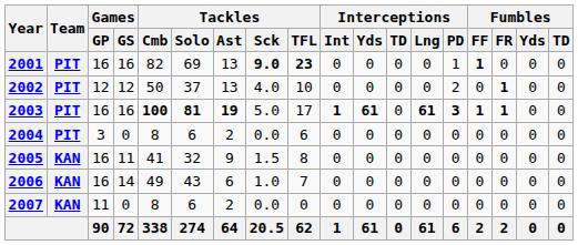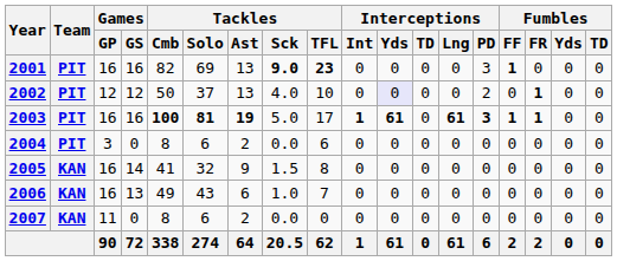 <table class="wikitable" style="text-align:center">
 <tr>
 <th rowspan="2">Year</th>
 <th rowspan="2">Team</th>
 <th colspan="2">Games</th>
 <th colspan="5">Tackles</th>
 <th colspan="5">Interceptions</th>
 <th colspan="4">Fumbles</th>
 </tr>
 <tr>
 <th>GP</th>
 <th>GS</th>
 <th>Cmb</th>
 <th>Solo</th>
 <th>Ast</th>
 <th>Sck</th>
 <th>TFL</th>
 <th>Int</th>
 <th>Yds</th>
 <th>TD</th>
 <th>Lng</th>
 <th>PD</th>
 <th>FF</th>
 <th>FR</th>
 <th>Yds</th>
 <th>TD</th>
 </tr>
 <tr>
 <th><a href='#'>2001</a></th>
 <th><a href='#'>PIT</a></th>
 <td>16</td>
 <td>16</td>
 <td>82</td>
 <td>69</td>
 <td>13</td>
 <td><strong>9.0</strong></td>
 <td><strong>23</strong></td>
 <td>0</td>
 <td>0</td>
 <td>0</td>
 <td>0</td>
-<td>1</td>
+<td>3</td>
 <td><strong>1</strong></td>
 <td>0</td>
 <td>0</td>
 <td>0</td>
 </tr>
 <tr>
 <th><a href='#'>2002</a></th>
 <th><a href='#'>PIT</a></th>
 <td>12</td>
 <td>12</td>
 <td>50</td>
 <td>37</td>
 <td>13</td>
 <td>4.0</td>
 <td>10</td>
 <td>0</td>
-<td>0</td>
+<td style="background: lavender;">0</td>
 <td>0</td>
 <td>0</td>
 <td>2</td>
 <td>0</td>
 <td><strong>1</strong></td>
 <td>0</td>
 <td>0</td>
 </tr>
 <tr>
 <th><a href='#'>2003</a></th>
 <th><a href='#'>PIT</a></th>
 <td>16</td>
 <td>16</td>
 <td><strong>100</strong></td>
 <td><strong>81</strong></td>
 <td><strong>19</strong></td>
 <td>5.0</td>
 <td>17</td>
 <td><strong>1</strong></td>
 <td><strong>61</strong></td>
 <td>0</td>
 <td><strong>61</strong></td>
 <td><strong>3</strong></td>
 <td><strong>1</strong></td>
 <td><strong>1</strong></td>
 <td>0</td>
 <td>0</td>
 </tr>
 <tr>
 <th><a href='#'>2004</a></th>
 <th><a href='#'>PIT</a></th>
 <td>3</td>
 <td>0</td>
 <td>8</td>
 <td>6</td>
 <td>2</td>
 <td>0.0</td>
 <td>6</td>
 <td>0</td>
 <td>0</td>
 <td>0</td>
 <td>0</td>
 <td>0</td>
 <td>0</td>
 <td>0</td>
 <td>0</td>
 <td>0</td>
 </tr>
 <tr>
 <th><a href='#'>2005</a></th>
 <th><a href='#'>KAN</a></th>
 <td>16</td>
-<td>11</td>
+<td>14</td>
 <td>41</td>
 <td>32</td>
 <td>9</td>
 <td>1.5</td>
 <td>8</td>
 <td>0</td>
 <td>0</td>
 <td>0</td>
 <td>0</td>
 <td>0</td>
 <td>0</td>
 <td>0</td>
 <td>0</td>
 <td>0</td>
 </tr>
 <tr>
 <th><a href='#'>2006</a></th>
 <th><a href='#'>KAN</a></th>
 <td>16</td>
-<td>14</td>
+<td>13</td>
 <td>49</td>
 <td>43</td>
 <td>6</td>
 <td>1.0</td>
 <td>7</td>
 <td>0</td>
 <td>0</td>
 <td>0</td>
 <td>0</td>
 <td>0</td>
 <td>0</td>
 <td>0</td>
 <td>0</td>
 <td>0</td>
 </tr>
 <tr>
 <th><a href='#'>2007</a></th>
 <th><a href='#'>KAN</a></th>
 <td>11</td>
 <td>0</td>
 <td>8</td>
 <td>6</td>
 <td>2</td>
 <td>0.0</td>
 <td>0</td>
 <td>0</td>
 <td>0</td>
 <td>0</td>
 <td>0</td>
 <td>0</td>
 <td>0</td>
 <td>0</td>
 <td>0</td>
 <td>0</td>
 </tr>
 <tr>
 <th colspan="2"></th>
 <th>90</th>
 <th>72</th>
 <th>338</th>
 <th>274</th>
 <th>64</th>
 <th>20.5</th>
 <th>62</th>
 <th>1</th>
 <th>61</th>
 <th>0</th>
 <th>61</th>
 <th>6</th>
 <th>2</th>
 <th>2</th>
 <th>0</th>
 <th>0</th>
 </tr>
 </table>
